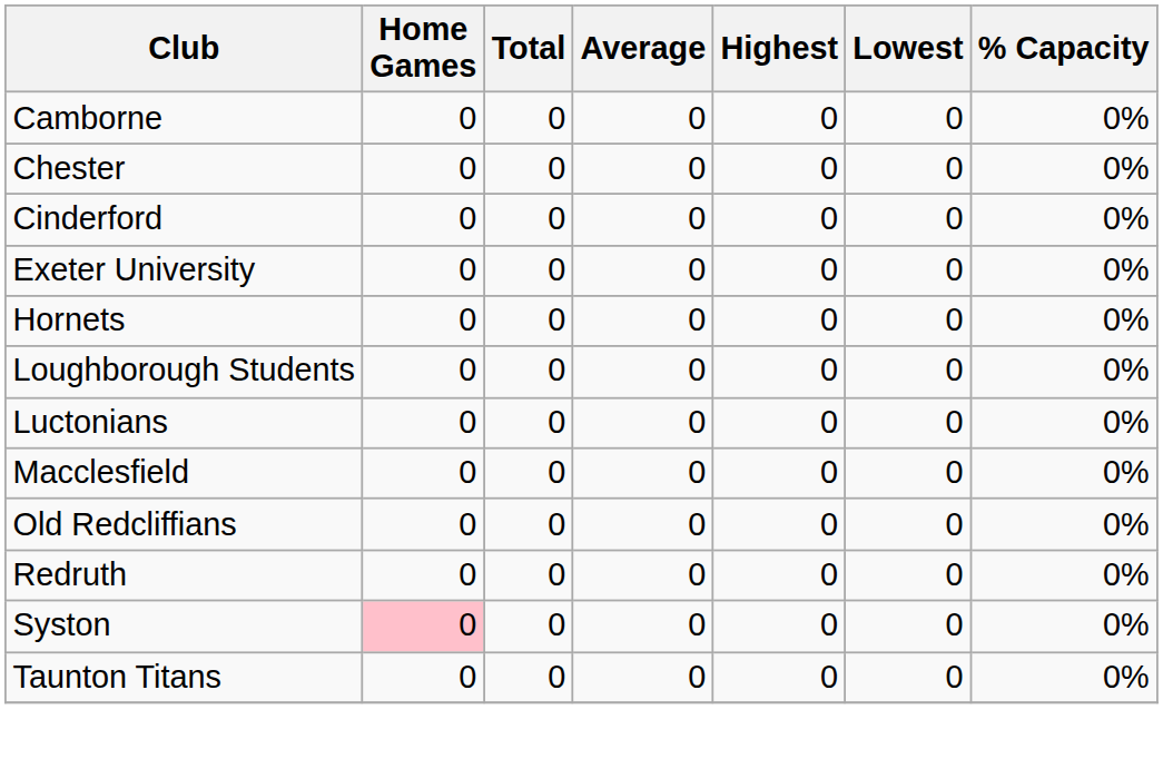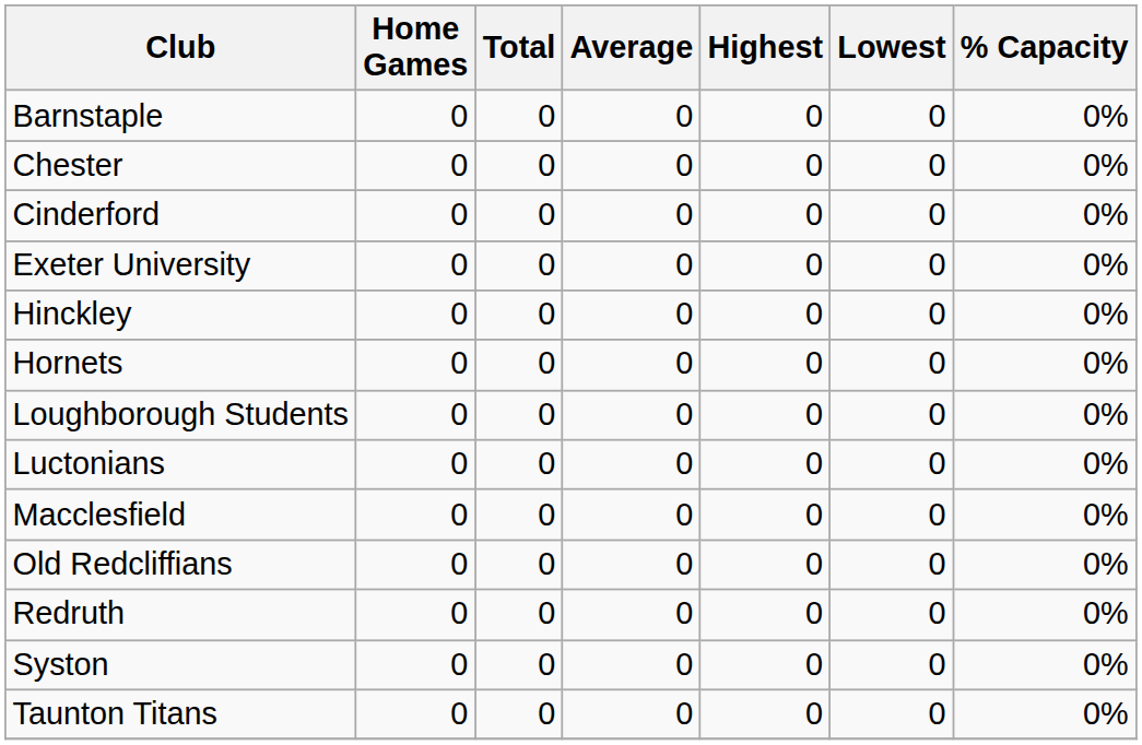 <table class="wikitable sortable" style="text-align:right">
 <tr>
 <th>Club</th>
 <th>Home<br>Games</th>
 <th>Total</th>
 <th>Average</th>
 <th>Highest</th>
 <th>Lowest</th>
 <th>% Capacity</th>
 </tr>
 <tr>
-<td style="text-align:left">Camborne</td>
+<td style="text-align:left">Barnstaple</td>
 <td>0</td>
 <td>0</td>
 <td>0</td>
 <td>0</td>
 <td>0</td>
 <td>0%</td>
 </tr>
 <tr>
 <td style="text-align:left">Chester</td>
 <td>0</td>
 <td>0</td>
 <td>0</td>
 <td>0</td>
 <td>0</td>
 <td>0%</td>
 </tr>
 <tr>
 <td style="text-align:left">Cinderford</td>
 <td>0</td>
 <td>0</td>
 <td>0</td>
 <td>0</td>
 <td>0</td>
 <td>0%</td>
 </tr>
 <tr>
 <td style="text-align:left">Exeter University</td>
+<td>0</td>
+<td>0</td>
+<td>0</td>
+<td>0</td>
+<td>0</td>
+<td>0%</td>
+</tr>
+<tr>
+<td style="text-align:left">Hinckley</td>
 <td>0</td>
 <td>0</td>
 <td>0</td>
 <td>0</td>
 <td>0</td>
 <td>0%</td>
 </tr>
 <tr>
 <td style="text-align:left">Hornets</td>
 <td>0</td>
 <td>0</td>
 <td>0</td>
 <td>0</td>
 <td>0</td>
 <td>0%</td>
 </tr>
 <tr>
 <td style="text-align:left">Loughborough Students</td>
 <td>0</td>
 <td>0</td>
 <td>0</td>
 <td>0</td>
 <td>0</td>
 <td>0%</td>
 </tr>
 <tr>
 <td style="text-align:left">Luctonians</td>
 <td>0</td>
 <td>0</td>
 <td>0</td>
 <td>0</td>
 <td>0</td>
 <td>0%</td>
 </tr>
 <tr>
 <td style="text-align:left">Macclesfield</td>
 <td>0</td>
 <td>0</td>
 <td>0</td>
 <td>0</td>
 <td>0</td>
 <td>0%</td>
 </tr>
 <tr>
 <td style="text-align:left">Old Redcliffians</td>
 <td>0</td>
 <td>0</td>
 <td>0</td>
 <td>0</td>
 <td>0</td>
 <td>0%</td>
 </tr>
 <tr>
 <td style="text-align:left">Redruth</td>
 <td>0</td>
 <td>0</td>
 <td>0</td>
 <td>0</td>
 <td>0</td>
 <td>0%</td>
 </tr>
 <tr>
 <td style="text-align:left">Syston</td>
-<td style="background: pink;">0</td>
+<td>0</td>
 <td>0</td>
 <td>0</td>
 <td>0</td>
 <td>0</td>
 <td>0%</td>
 </tr>
 <tr>
 <td style="text-align:left">Taunton Titans</td>
 <td>0</td>
 <td>0</td>
 <td>0</td>
 <td>0</td>
 <td>0</td>
 <td>0%</td>
 </tr>
 <tr>
 </tr>
 </table>
